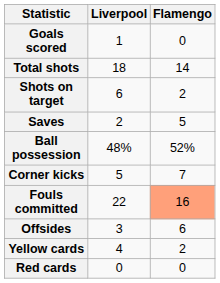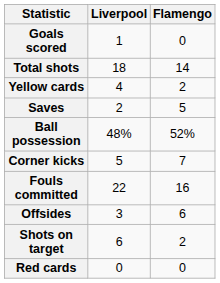 <table class="wikitable plainrowheaders" style="text-align:center">
 <tr>
 <th scope="col" style="width:100px">Statistic</th>
 <th scope="col" style="width:70px">Liverpool</th>
 <th scope="col" style="width:70px">Flamengo</th>
 </tr>
 <tr>
 <th scope=row>Goals scored</th>
 <td>1</td>
 <td>0</td>
 </tr>
 <tr>
 <th scope=row>Total shots</th>
 <td>18</td>
 <td>14</td>
 </tr>
 <tr>
-<th scope=row>Shots on target</th>
-<td>6</td>
+<th scope=row>Yellow cards</th>
+<td>4</td>
 <td>2</td>
 </tr>
 <tr>
 <th scope=row>Saves</th>
 <td>2</td>
 <td>5</td>
 </tr>
 <tr>
 <th scope=row>Ball possession</th>
 <td>48%</td>
 <td>52%</td>
 </tr>
 <tr>
 <th scope=row>Corner kicks</th>
 <td>5</td>
 <td>7</td>
 </tr>
 <tr>
 <th scope=row>Fouls committed</th>
 <td>22</td>
-<td style="background: lightsalmon;">16</td>
+<td>16</td>
 </tr>
 <tr>
 <th scope=row>Offsides</th>
 <td>3</td>
 <td>6</td>
 </tr>
 <tr>
-<th scope=row>Yellow cards</th>
-<td>4</td>
+<th scope=row>Shots on target</th>
+<td>6</td>
 <td>2</td>
 </tr>
 <tr>
 <th scope=row>Red cards</th>
 <td>0</td>
 <td>0</td>
 </tr>
 </table>
